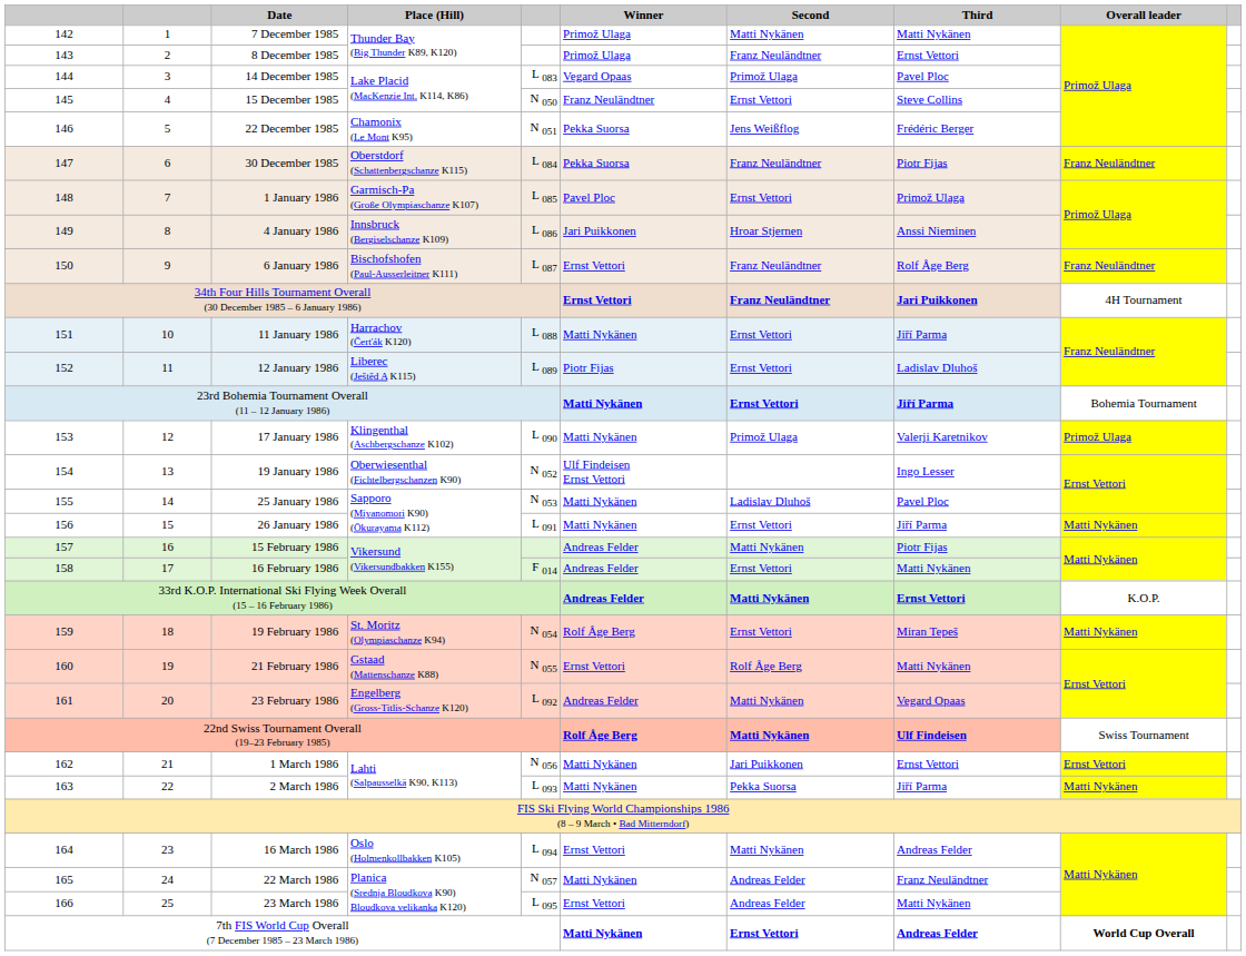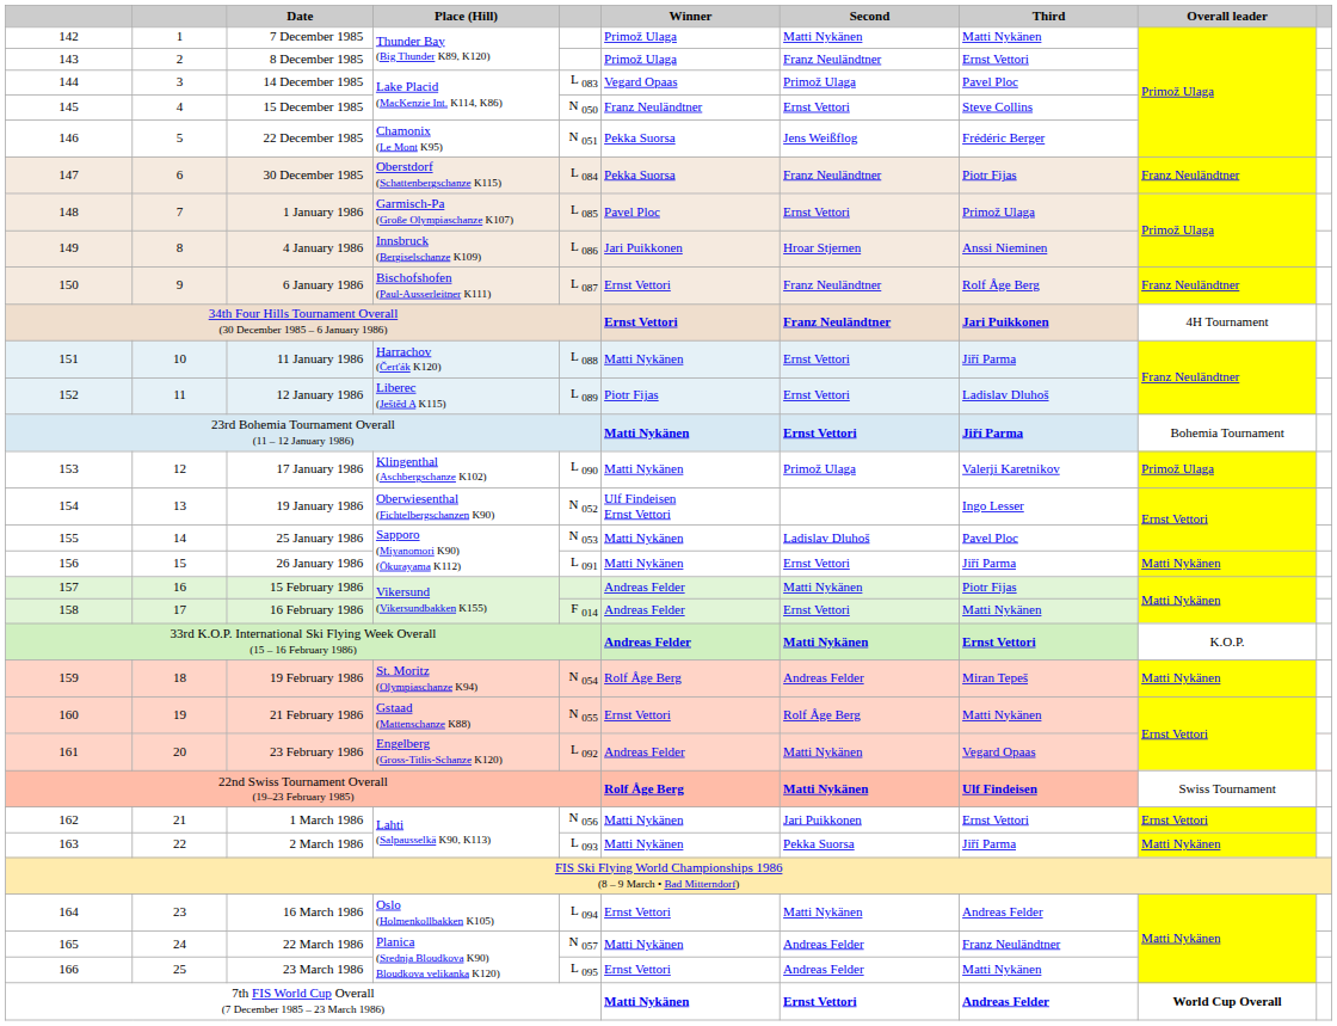 <table class="wikitable plainrowheaders" style="background:#fff; font-size:86%; width:110%; line-height:16px; border:gray solid 1px; border-collapse:collapse;">
 <tr>
 <th scope="col" style="background:#ccc; width=30 px;"></th>
 <th scope="col" style="background:#ccc; width=30 px;"></th>
 <th scope="col" style="background:#ccc; width:146px;">Date</th>
 <th scope="col" style="background:#ccc; width:189px;">Place (Hill)</th>
 <th scope="col" style="background:#ccc; width:37px;"></th>
 <th scope="col" style="background:#ccc; width:181px;">Winner</th>
 <th scope="col" style="background:#ccc; width:181px;">Second</th>
 <th scope="col" style="background:#ccc; width:181px;">Third</th>
 <th scope="col" style="background:#ccc; width:180px;">Overall leader</th>
 <th scope="col" style="background:#ccc; width:10px;"></th>
 </tr>
 <tr>
 <td align=center>142</td>
 <td align=center>1</td>
 <td align=right>7 December 1985  </td>
 <td rowspan=2> <a href='#'>Thunder Bay</a><br><small>(<a href='#'>Big Thunder</a> K89, K120)</small></td>
 <td align=right></td>
 <td> <a href='#'>Primož Ulaga</a></td>
 <td> <a href='#'>Matti Nykänen</a></td>
 <td> <a href='#'>Matti Nykänen</a></td>
 <td bgcolor=yellow rowspan=5> <a href='#'>Primož Ulaga</a></td>
 <td></td>
 </tr>
 <tr>
 <td align=center>143</td>
 <td align=center>2</td>
 <td align=right>8 December 1985  </td>
 <td align=right></td>
 <td> <a href='#'>Primož Ulaga</a></td>
 <td> <a href='#'>Franz Neuländtner</a></td>
 <td> <a href='#'>Ernst Vettori</a></td>
 <td></td>
 </tr>
 <tr>
 <td align=center>144</td>
 <td align=center>3</td>
 <td align=right>14 December 1985  </td>
 <td rowspan=2> <a href='#'>Lake Placid</a><br><small>(<a href='#'>MacKenzie Int.</a> K114, K86)</small></td>
 <td align=right>L <sub>083</sub></td>
 <td> <a href='#'>Vegard Opaas</a></td>
 <td> <a href='#'>Primož Ulaga</a></td>
 <td> <a href='#'>Pavel Ploc</a></td>
 <td></td>
 </tr>
 <tr>
 <td align=center>145</td>
 <td align=center>4</td>
 <td align=right>15 December 1985  </td>
 <td align=right>N <sub>050</sub></td>
 <td> <a href='#'>Franz Neuländtner</a></td>
 <td> <a href='#'>Ernst Vettori</a></td>
 <td> <a href='#'>Steve Collins</a></td>
 <td></td>
 </tr>
 <tr>
 <td align=center>146</td>
 <td align=center>5</td>
 <td align=right>22 December 1985  </td>
 <td> <a href='#'>Chamonix</a><br><small>(<a href='#'>Le Mont</a> K95)</small></td>
 <td align=right>N <sub>051</sub></td>
 <td> <a href='#'>Pekka Suorsa</a></td>
 <td> <a href='#'>Jens Weißflog</a></td>
 <td> <a href='#'>Frédéric Berger</a></td>
 <td></td>
 </tr>
 <tr bgcolor=#F5EADF>
 <td align=center>147</td>
 <td align=center>6</td>
 <td align=right>30 December 1985  </td>
 <td> <a href='#'>Oberstdorf</a><br><small>(<a href='#'>Schattenbergschanze</a> K115)</small></td>
 <td align=right>L <sub>084</sub></td>
 <td> <a href='#'>Pekka Suorsa</a></td>
 <td> <a href='#'>Franz Neuländtner</a></td>
 <td> <a href='#'>Piotr Fijas</a></td>
 <td bgcolor=yellow> <a href='#'>Franz Neuländtner</a></td>
 <td bgcolor=white></td>
 </tr>
 <tr bgcolor=#F5EADF>
 <td align=center>148</td>
 <td align=center>7</td>
 <td align=right>1 January 1986  </td>
 <td> <a href='#'>Garmisch-Pa</a><br><small>(<a href='#'>Große Olympiaschanze</a> K107)</small></td>
 <td align=right>L <sub>085</sub></td>
 <td> <a href='#'>Pavel Ploc</a></td>
 <td> <a href='#'>Ernst Vettori</a></td>
 <td> <a href='#'>Primož Ulaga</a></td>
 <td bgcolor=yellow rowspan=2> <a href='#'>Primož Ulaga</a></td>
 <td bgcolor=white></td>
 </tr>
 <tr bgcolor=#F5EADF>
 <td align=center>149</td>
 <td align=center>8</td>
 <td align=right>4 January 1986  </td>
 <td> <a href='#'>Innsbruck</a><br><small>(<a href='#'>Bergiselschanze</a> K109)</small></td>
 <td align=right>L <sub>086</sub></td>
 <td> <a href='#'>Jari Puikkonen</a></td>
 <td> <a href='#'>Hroar Stjernen</a></td>
 <td> <a href='#'>Anssi Nieminen</a></td>
 <td bgcolor=white></td>
 </tr>
 <tr bgcolor=#F5EADF>
 <td align=center>150</td>
 <td align=center>9</td>
 <td align=right>6 January 1986  </td>
 <td> <a href='#'>Bischofshofen</a><br><small>(<a href='#'>Paul-Ausserleitner</a> K111)</small></td>
 <td align=right>L <sub>087</sub></td>
 <td> <a href='#'>Ernst Vettori</a></td>
 <td> <a href='#'>Franz Neuländtner</a></td>
 <td> <a href='#'>Rolf Åge Berg</a></td>
 <td bgcolor=yellow> <a href='#'>Franz Neuländtner</a></td>
 <td bgcolor=white></td>
 </tr>
 <tr bgcolor=#EFDECD>
 <td colspan=5 align=center><a href='#'>34th Four Hills Tournament Overall</a><br><small>(30 December 1985 – 6 January 1986)</small></td>
 <td> <strong><a href='#'>Ernst Vettori</a></strong></td>
 <td> <strong><a href='#'>Franz Neuländtner</a></strong></td>
 <td> <strong><a href='#'>Jari Puikkonen</a></strong></td>
 <td bgcolor=white align=center>4H Tournament</td>
 <td bgcolor=white></td>
 </tr>
 <tr bgcolor=#E5F1F7>
 <td align=center>151</td>
 <td align=center>10</td>
 <td align=right>11 January 1986  </td>
 <td> <a href='#'>Harrachov</a><br><small>(<a href='#'>Čerťák</a> K120)</small></td>
 <td align=right>L <sub>088</sub></td>
 <td> <a href='#'>Matti Nykänen</a></td>
 <td> <a href='#'>Ernst Vettori</a></td>
 <td> <a href='#'>Jiří Parma</a></td>
 <td bgcolor=yellow rowspan=2> <a href='#'>Franz Neuländtner</a></td>
 <td bgcolor=white></td>
 </tr>
 <tr bgcolor=#E5F1F7>
 <td align=center>152</td>
 <td align=center>11</td>
 <td align=right>12 January 1986  </td>
 <td> <a href='#'>Liberec</a><br><small>(<a href='#'>Ještěd A</a> K115)</small></td>
 <td align=right>L <sub>089</sub></td>
 <td> <a href='#'>Piotr Fijas</a></td>
 <td> <a href='#'>Ernst Vettori</a></td>
 <td> <a href='#'>Ladislav Dluhoš</a></td>
 <td bgcolor=white></td>
 </tr>
 <tr bgcolor=#D7E9F3>
 <td colspan=5 align=center>23rd Bohemia Tournament Overall<br><small>(11 – 12 January 1986)</small></td>
 <td> <strong><a href='#'>Matti Nykänen</a></strong></td>
 <td> <strong><a href='#'>Ernst Vettori</a></strong></td>
 <td> <strong><a href='#'>Jiří Parma</a></strong></td>
 <td bgcolor=white align=center>Bohemia Tournament</td>
 <td bgcolor=white></td>
 </tr>
 <tr>
 <td align=center>153</td>
 <td align=center>12</td>
 <td align=right>17 January 1986  </td>
 <td> <a href='#'>Klingenthal</a><br><small>(<a href='#'>Aschbergschanze</a> K102)</small></td>
 <td align=right>L <sub>090</sub></td>
 <td> <a href='#'>Matti Nykänen</a></td>
 <td> <a href='#'>Primož Ulaga</a></td>
 <td> <a href='#'>Valerji Karetnikov</a></td>
 <td bgcolor=yellow> <a href='#'>Primož Ulaga</a></td>
 <td></td>
 </tr>
 <tr>
 <td align=center>154</td>
 <td align=center>13</td>
 <td align=right>19 January 1986  </td>
 <td> <a href='#'>Oberwiesenthal</a><br><small>(<a href='#'>Fichtelbergschanzen</a> K90)</small></td>
 <td align=right>N <sub>052</sub></td>
 <td> <a href='#'>Ulf Findeisen</a><br> <a href='#'>Ernst Vettori</a></td>
 <td></td>
 <td> <a href='#'>Ingo Lesser</a></td>
 <td bgcolor=yellow rowspan=2> <a href='#'>Ernst Vettori</a></td>
 <td></td>
 </tr>
 <tr>
 <td align=center>155</td>
 <td align=center>14</td>
 <td align=right>25 January 1986  </td>
 <td rowspan=2> <a href='#'>Sapporo</a><br><small>(<a href='#'>Miyanomori</a> K90)<br>(<a href='#'>Ōkurayama</a> K112)</small></td>
 <td align=right>N <sub>053</sub></td>
 <td> <a href='#'>Matti Nykänen</a></td>
 <td> <a href='#'>Ladislav Dluhoš</a></td>
 <td> <a href='#'>Pavel Ploc</a></td>
 <td></td>
 </tr>
 <tr>
 <td align=center>156</td>
 <td align=center>15</td>
 <td align=right>26 January 1986  </td>
 <td align=right>L <sub>091</sub></td>
 <td> <a href='#'>Matti Nykänen</a></td>
 <td> <a href='#'>Ernst Vettori</a></td>
 <td> <a href='#'>Jiří Parma</a></td>
 <td bgcolor=yellow> <a href='#'>Matti Nykänen</a></td>
 <td></td>
 </tr>
 <tr bgcolor=#E1F5D7>
 <td align=center>157</td>
 <td align=center>16</td>
 <td align=right>15 February 1986  </td>
 <td rowspan=2> <a href='#'>Vikersund</a><br><small>(<a href='#'>Vikersundbakken</a> K155)</small></td>
 <td align=right></td>
 <td> <a href='#'>Andreas Felder</a></td>
 <td> <a href='#'>Matti Nykänen</a></td>
 <td> <a href='#'>Piotr Fijas</a></td>
 <td bgcolor=yellow rowspan=2> <a href='#'>Matti Nykänen</a></td>
 <td bgcolor=white></td>
 </tr>
 <tr bgcolor=#E1F5D7>
 <td align=center>158</td>
 <td align=center>17</td>
 <td align=right>16 February 1986  </td>
 <td align=right>F <sub>014</sub></td>
 <td> <a href='#'>Andreas Felder</a></td>
 <td> <a href='#'>Ernst Vettori</a></td>
 <td> <a href='#'>Matti Nykänen</a></td>
 <td bgcolor=white></td>
 </tr>
 <tr bgcolor=#D0F0C0>
 <td colspan=5 align=center>33rd K.O.P. International Ski Flying Week Overall<br><small>(15 – 16 February 1986)</small></td>
 <td> <strong><a href='#'>Andreas Felder</a></strong></td>
 <td> <strong><a href='#'>Matti Nykänen</a></strong></td>
 <td> <strong><a href='#'>Ernst Vettori</a></strong></td>
 <td bgcolor=white align=center>K.O.P.</td>
 <td bgcolor=white></td>
 </tr>
 <tr bgcolor=#FFD4C7>
 <td align=center>159</td>
 <td align=center>18</td>
 <td align=right>19 February 1986  </td>
 <td> <a href='#'>St. Moritz</a><br><small>(<a href='#'>Olympiaschanze</a> K94)</small></td>
 <td align=right>N <sub>054</sub></td>
 <td> <a href='#'>Rolf Åge Berg</a></td>
-<td> <a href='#'>Ernst Vettori</a></td>
+<td> <a href='#'>Andreas Felder</a></td>
 <td> <a href='#'>Miran Tepeš</a></td>
 <td bgcolor=yellow> <a href='#'>Matti Nykänen</a></td>
 <td bgcolor=white></td>
 </tr>
 <tr bgcolor=#FFD4C7>
 <td align=center>160</td>
 <td align=center>19</td>
 <td align=right>21 February 1986  </td>
 <td> <a href='#'>Gstaad</a><br><small>(<a href='#'>Mattenschanze</a> K88)</small></td>
 <td align=right>N <sub>055</sub></td>
 <td> <a href='#'>Ernst Vettori</a></td>
 <td> <a href='#'>Rolf Åge Berg</a></td>
 <td> <a href='#'>Matti Nykänen</a></td>
 <td bgcolor=yellow rowspan=2> <a href='#'>Ernst Vettori</a></td>
 <td bgcolor=white></td>
 </tr>
 <tr bgcolor=#FFD4C7>
 <td align=center>161</td>
 <td align=center>20</td>
 <td align=right>23 February 1986  </td>
 <td> <a href='#'>Engelberg</a><br><small>(<a href='#'>Gross-Titlis-Schanze</a> K120)</small></td>
 <td align=right>L <sub>092</sub></td>
 <td> <a href='#'>Andreas Felder</a></td>
 <td> <a href='#'>Matti Nykänen</a></td>
 <td> <a href='#'>Vegard Opaas</a></td>
 <td bgcolor=white></td>
 </tr>
 <tr bgcolor=#FFBCA8>
 <td colspan=5 align=center>22nd Swiss Tournament Overall<br><small>(19–23 February 1985)</small></td>
 <td> <strong><a href='#'>Rolf Åge Berg</a></strong></td>
 <td> <strong><a href='#'>Matti Nykänen</a></strong></td>
 <td> <strong><a href='#'>Ulf Findeisen</a></strong></td>
 <td bgcolor=white align=center>Swiss Tournament</td>
 <td bgcolor=white></td>
 </tr>
 <tr>
 <td align=center>162</td>
 <td align=center>21</td>
 <td align=right>1 March 1986  </td>
 <td rowspan=2> <a href='#'>Lahti</a><br><small>(<a href='#'>Salpausselkä</a> K90, K113)</small></td>
 <td align=right>N <sub>056</sub></td>
 <td> <a href='#'>Matti Nykänen</a></td>
 <td> <a href='#'>Jari Puikkonen</a></td>
 <td> <a href='#'>Ernst Vettori</a></td>
 <td bgcolor=yellow> <a href='#'>Ernst Vettori</a></td>
 <td></td>
 </tr>
 <tr>
 <td align=center>163</td>
 <td align=center>22</td>
 <td align=right>2 March 1986  </td>
 <td align=right>L <sub>093</sub></td>
 <td> <a href='#'>Matti Nykänen</a></td>
 <td> <a href='#'>Pekka Suorsa</a></td>
 <td> <a href='#'>Jiří Parma</a></td>
 <td bgcolor=yellow> <a href='#'>Matti Nykänen</a></td>
 <td></td>
 </tr>
 <tr style="background:#FFEBAD">
 <td colspan=10 align=center><a href='#'>FIS Ski Flying World Championships 1986</a><br><small>(8 – 9 March •  <a href='#'>Bad Mitterndorf</a>)</small></td>
 </tr>
 <tr>
 <td align=center>164</td>
 <td align=center>23</td>
 <td align=right>16 March 1986  </td>
 <td> <a href='#'>Oslo</a><br><small>(<a href='#'>Holmenkollbakken</a> K105)</small></td>
 <td align=right>L <sub>094</sub></td>
 <td> <a href='#'>Ernst Vettori</a></td>
 <td> <a href='#'>Matti Nykänen</a></td>
 <td> <a href='#'>Andreas Felder</a></td>
 <td bgcolor=yellow rowspan=3> <a href='#'>Matti Nykänen</a></td>
 <td></td>
 </tr>
 <tr>
 <td align=center>165</td>
 <td align=center>24</td>
 <td align=right>22 March 1986  </td>
 <td rowspan=2> <a href='#'>Planica</a><br><small>(<a href='#'>Srednja Bloudkova</a> K90)<br><a href='#'>Bloudkova velikanka</a> K120)</small></td>
 <td align=right>N <sub>057</sub></td>
 <td> <a href='#'>Matti Nykänen</a></td>
 <td> <a href='#'>Andreas Felder</a></td>
 <td> <a href='#'>Franz Neuländtner</a></td>
 <td></td>
 </tr>
 <tr>
 <td align=center>166</td>
 <td align=center>25</td>
 <td align=right>23 March 1986  </td>
 <td align=right>L <sub>095</sub></td>
 <td> <a href='#'>Ernst Vettori</a></td>
 <td> <a href='#'>Andreas Felder</a></td>
 <td> <a href='#'>Matti Nykänen</a></td>
 <td></td>
 </tr>
 <tr>
 <td colspan="5" align="center">7th <a href='#'>FIS World Cup</a> Overall<br><small>(7 December 1985 – 23 March 1986)</small></td>
 <td> <strong><a href='#'>Matti Nykänen</a></strong></td>
 <td> <strong><a href='#'>Ernst Vettori</a></strong></td>
 <td> <strong><a href='#'>Andreas Felder</a></strong></td>
 <td align=center><strong>World Cup Overall</strong></td>
 <td></td>
 </tr>
 </table>
